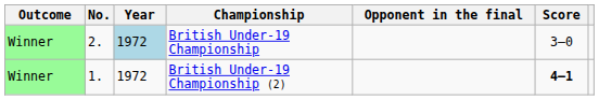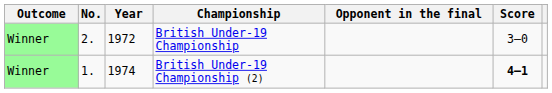 <table class="wikitable sortable">
 <tr>
 <th scope="col" style="width:80px;">Outcome</th>
 <th scope="col" style="width:20px;">No.</th>
 <th scope="col" style="width:50px;">Year</th>
 <th scope="col" style="width:200px;">Championship</th>
 <th scope="col" style="width:200px;">Opponent in the final</th>
 <th scope="col" style="width:50px;">Score</th>
 <th></th>
 </tr>
 <tr>
 <td style="background:#98FB98">Winner</td>
 <td>2.</td>
-<td style="background: lightblue;">1972</td>
+<td>1972</td>
 <td><a href='#'>British Under-19 Championship</a></td>
 <td></td>
 <td align="center">3–0</td>
 <td align="center"></td>
 </tr>
 <tr>
 <td style="background:#98FB98">Winner</td>
 <td>1.</td>
-<td>1972</td>
+<td>1974</td>
 <td><a href='#'>British Under-19 Championship</a> <small>(2)</small></td>
 <td></td>
 <td align="center"><strong>4–1</strong></td>
 <td align="center"></td>
 </tr>
 </table>
